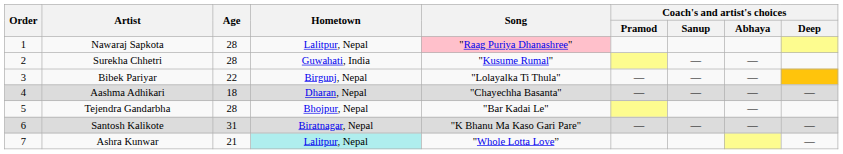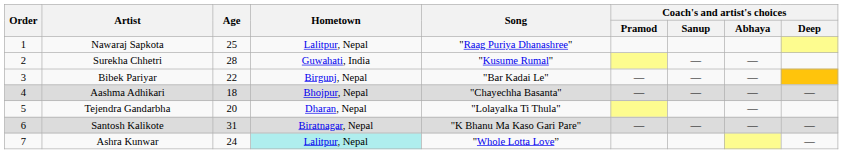 <table class="wikitable plainrowheaders" style="text-align:center; line-height:17px; width:100%;">
 <tr>
 <th scope="col" rowspan="2" style="width:04%;">Order</th>
 <th scope="col" rowspan="2" style="width:18%;">Artist</th>
 <th scope="col" rowspan="2" style="width:04%;">Age</th>
 <th scope="col" rowspan="2" style="width:18%;">Hometown</th>
 <th scope="col" rowspan="2" style="width:20%;">Song</th>
 <th colspan="4">Coach's and artist's choices</th>
 </tr>
 <tr>
 <th style="width:06%;">Pramod</th>
 <th style="width:06%;">Sanup</th>
 <th style="width:06%;">Abhaya</th>
 <th style="width:06%;">Deep</th>
 </tr>
 <tr>
 <td scope="row">1</td>
 <td>Nawaraj Sapkota</td>
-<td>28</td>
+<td>25</td>
 <td><a href='#'>Lalitpur</a>, Nepal</td>
-<td style="background: pink;">"<a href='#'>Raag Puriya Dhanashree</a>"</td>
+<td>"<a href='#'>Raag Puriya Dhanashree</a>"</td>
 <td><strong></strong></td>
 <td><strong></strong></td>
 <td><strong></strong></td>
 <td style="background:#fdfc8f;"><strong></strong></td>
 </tr>
 <tr>
 <td scope="row">2</td>
 <td>Surekha Chhetri</td>
 <td>28</td>
 <td><a href='#'>Guwahati</a>, India</td>
 <td>"<a href='#'>Kusume Rumal</a>"</td>
 <td style="background:#fdfc8f;"><strong></strong></td>
 <td>—</td>
 <td>—</td>
 <td><strong></strong></td>
 </tr>
 <tr>
 <td scope="row">3</td>
 <td>Bibek Pariyar</td>
 <td>22</td>
 <td><a href='#'>Birgunj</a>, Nepal</td>
-<td>"Lolayalka Ti Thula"</td>
+<td>"Bar Kadai Le"</td>
 <td>—</td>
 <td>—</td>
 <td>—</td>
 <td style = "background:#ffc40c;"><strong></strong></td>
 </tr>
 <tr style="background:#DCDCDC;">
 <td scope="row">4</td>
 <td>Aashma Adhikari</td>
 <td>18</td>
-<td><a href='#'>Dharan</a>, Nepal</td>
+<td><a href='#'>Bhojpur</a>, Nepal</td>
 <td>"Chayechha Basanta"</td>
 <td>—</td>
 <td>—</td>
 <td>—</td>
 <td>—</td>
 </tr>
 <tr>
 <td scope="row">5</td>
 <td>Tejendra Gandarbha</td>
-<td>28</td>
-<td><a href='#'>Bhojpur</a>, Nepal</td>
-<td>"Bar Kadai Le"</td>
+<td>20</td>
+<td><a href='#'>Dharan</a>, Nepal</td>
+<td>"Lolayalka Ti Thula"</td>
 <td style="background:#fdfc8f;"><strong></strong></td>
 <td><strong></strong></td>
 <td>—</td>
 <td><strong></strong></td>
 </tr>
 <tr style="background:#DCDCDC;">
 <td scope="row">6</td>
 <td>Santosh Kalikote</td>
 <td>31</td>
 <td><a href='#'>Biratnagar</a>, Nepal</td>
 <td>"K Bhanu Ma Kaso Gari Pare"</td>
 <td>—</td>
 <td>—</td>
 <td>—</td>
 <td>—</td>
 </tr>
 <tr>
 <td scope="row">7</td>
 <td>Ashra Kunwar</td>
-<td>21</td>
+<td>24</td>
 <td style="background: paleturquoise;"><a href='#'>Lalitpur</a>, Nepal</td>
 <td>"<a href='#'>Whole Lotta Love</a>”</td>
 <td><strong></strong></td>
 <td><strong></strong></td>
 <td style="background:#fdfc8f;"><strong></strong></td>
 <td>—</td>
 </tr>
 </table>
